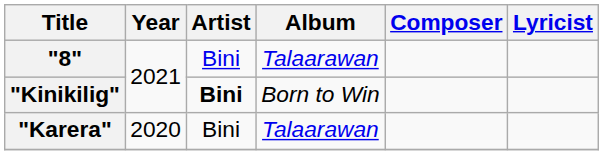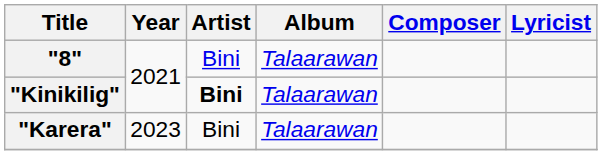 <table class="wikitable plainrowheaders sortable" style="text-align:center">
 <tr>
 <th scope="col">Title</th>
 <th scope="col">Year</th>
 <th scope="col">Artist</th>
 <th scope="col">Album</th>
 <th scope="col" class="unsortable"><a href='#'>Composer</a></th>
 <th scope="col" class="unsortable"><a href='#'>Lyricist</a></th>
 </tr>
 <tr>
 <th scope="row">"8"</th>
 <td rowspan="2">2021</td>
 <td><a href='#'>Bini</a></td>
 <td><em><a href='#'>Talaarawan</a></em></td>
 <td></td>
 <td></td>
 </tr>
 <tr>
 <th scope="row">"Kinikilig"</th>
 <td><strong>Bini</strong></td>
-<td><em>Born to Win</em></td>
+<td><em><a href='#'>Talaarawan</a></em></td>
 <td></td>
 <td></td>
 </tr>
 <tr>
 <th scope="row">"Karera"</th>
-<td rowspan="1">2020</td>
+<td rowspan="1">2023</td>
 <td>Bini</td>
 <td><em><a href='#'>Talaarawan</a></em></td>
 <td></td>
 <td></td>
 </tr>
 <tr>
 </tr>
 </table>
